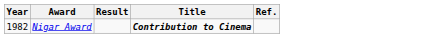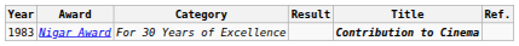 <table class="wikitable">
 <tr>
 <th>Year</th>
 <th>Award</th>
+<th>Category</th>
 <th>Result</th>
 <th>Title</th>
 <th>Ref.</th>
 </tr>
 <tr>
-<td>1982</td>
+<td>1983</td>
 <td><em><a href='#'>Nigar Award</a></em></td>
+<td><em>For 30 Years of Excellence</em></td>
 <td></td>
 <td><strong><em>Contribution to Cinema</em></strong></td>
 <td></td>
 </tr>
 </table>
